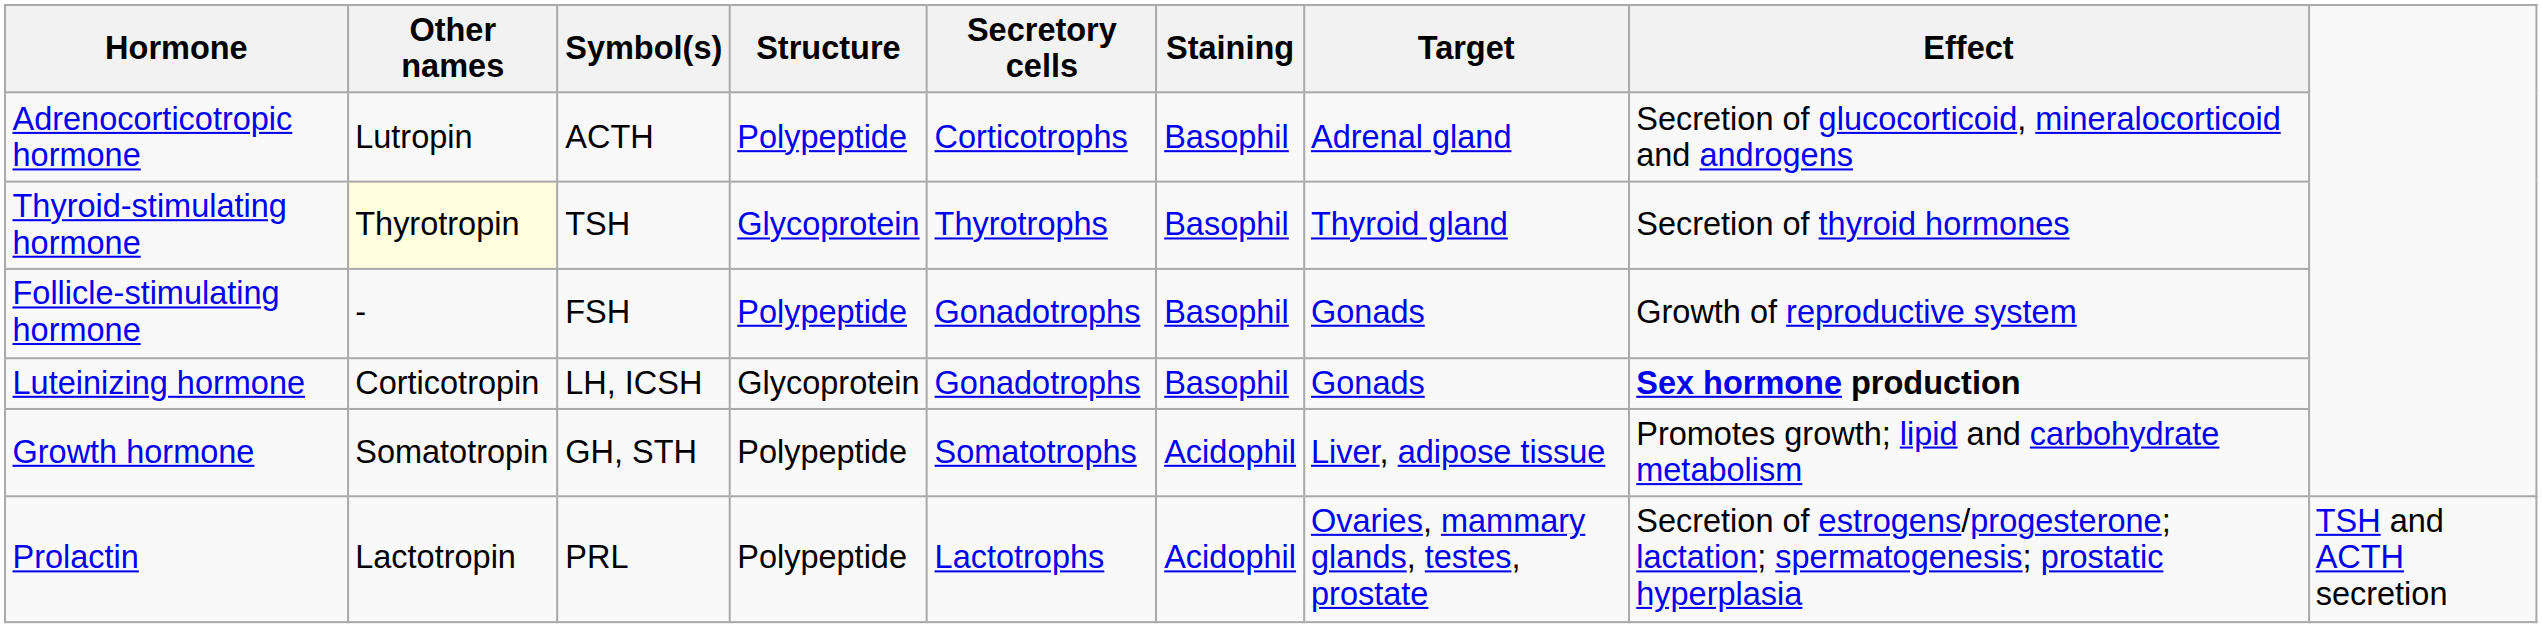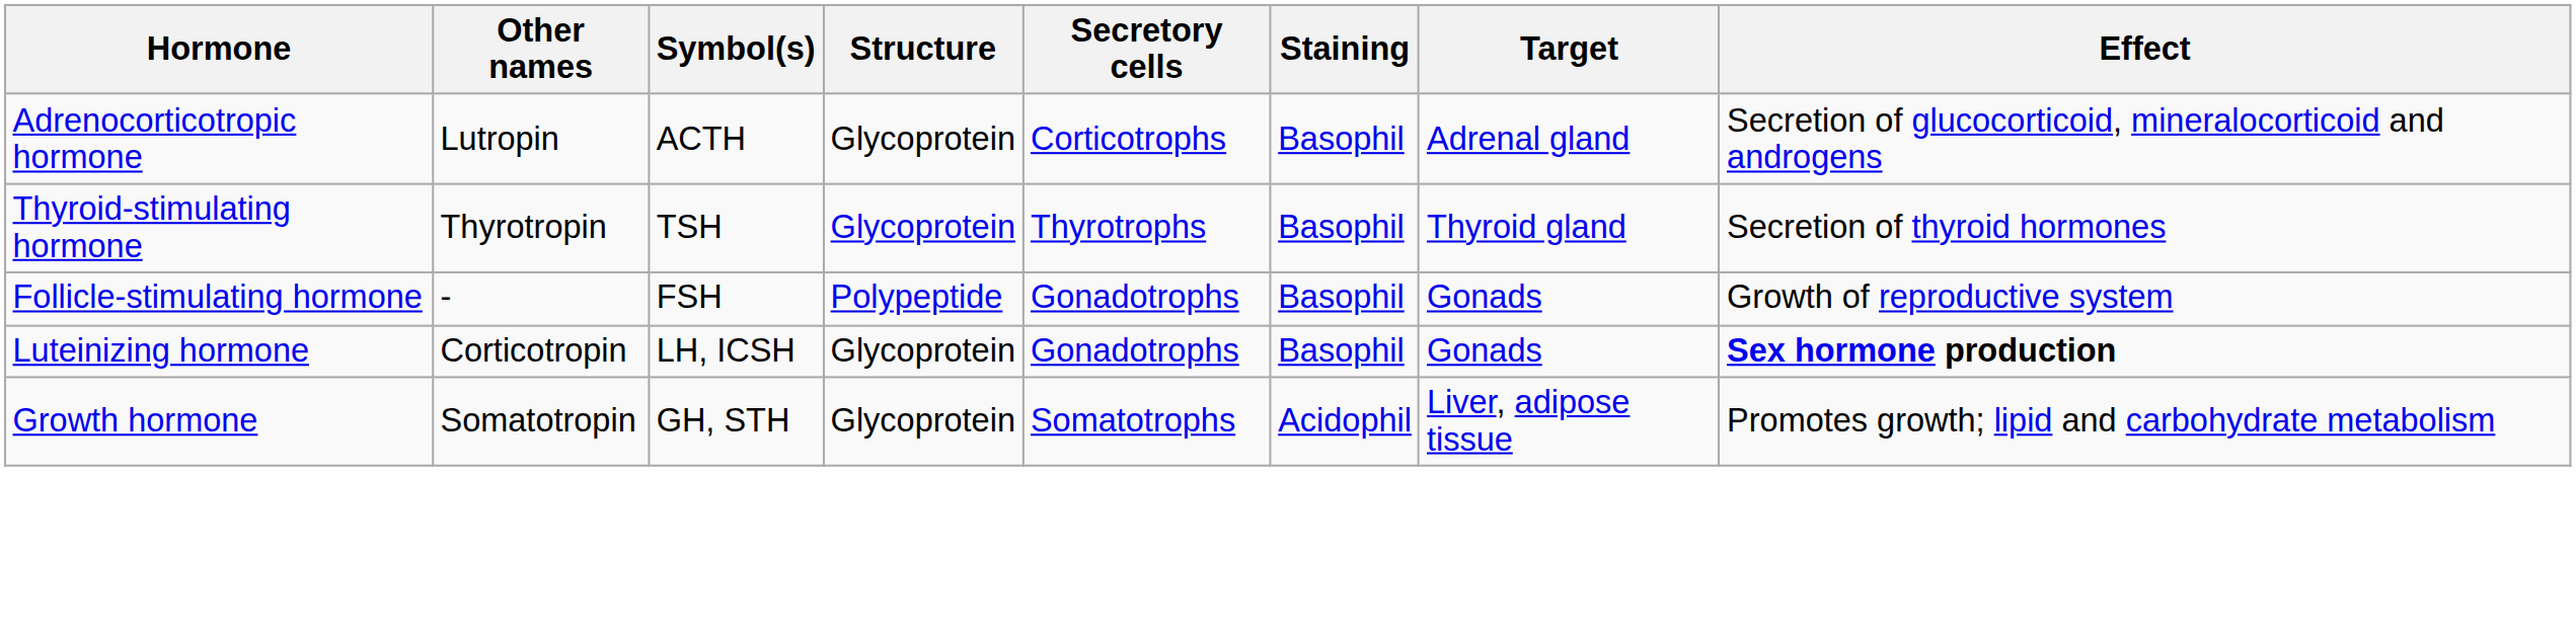 <table class="wikitable">
 <tr>
 <th>Hormone</th>
 <th>Other names</th>
 <th>Symbol(s)</th>
 <th>Structure</th>
 <th>Secretory cells</th>
 <th>Staining</th>
 <th>Target</th>
 <th>Effect</th>
 </tr>
 <tr>
 <td><a href='#'>Adrenocorticotropic hormone</a></td>
 <td>Lutropin</td>
 <td>ACTH</td>
-<td><a href='#'>Polypeptide</a></td>
+<td>Glycoprotein</td>
 <td><a href='#'>Corticotrophs</a></td>
 <td><a href='#'>Basophil</a></td>
 <td><a href='#'>Adrenal gland</a></td>
 <td>Secretion of <a href='#'>glucocorticoid</a>, <a href='#'>mineralocorticoid</a> and <a href='#'>androgens</a></td>
 </tr>
 <tr>
 <td><a href='#'>Thyroid-stimulating hormone</a></td>
-<td style="background: lightyellow;">Thyrotropin</td>
+<td>Thyrotropin</td>
 <td>TSH</td>
 <td><a href='#'>Glycoprotein</a></td>
 <td><a href='#'>Thyrotrophs</a></td>
 <td><a href='#'>Basophil</a></td>
 <td><a href='#'>Thyroid gland</a></td>
 <td>Secretion of <a href='#'>thyroid hormones</a></td>
 </tr>
 <tr>
 <td><a href='#'>Follicle-stimulating hormone</a></td>
 <td>-</td>
 <td>FSH</td>
 <td><a href='#'>Polypeptide</a></td>
 <td><a href='#'>Gonadotrophs</a></td>
 <td><a href='#'>Basophil</a></td>
 <td><a href='#'>Gonads</a></td>
 <td>Growth of <a href='#'>reproductive system</a></td>
 </tr>
 <tr>
 <td><a href='#'>Luteinizing hormone</a></td>
 <td>Corticotropin</td>
 <td>LH, ICSH</td>
 <td>Glycoprotein</td>
 <td><a href='#'>Gonadotrophs</a></td>
 <td><a href='#'>Basophil</a></td>
 <td><a href='#'>Gonads</a></td>
 <td><strong><a href='#'>Sex hormone</a> production</strong></td>
 </tr>
 <tr>
 <td><a href='#'>Growth hormone</a></td>
 <td>Somatotropin</td>
 <td>GH, STH</td>
-<td>Polypeptide</td>
+<td>Glycoprotein</td>
 <td><a href='#'>Somatotrophs</a></td>
 <td><a href='#'>Acidophil</a></td>
 <td><a href='#'>Liver</a>, <a href='#'>adipose tissue</a></td>
 <td>Promotes growth; <a href='#'>lipid</a> and <a href='#'>carbohydrate metabolism</a></td>
 </tr>
-<tr>
-<td><a href='#'>Prolactin</a></td>
-<td>Lactotropin</td>
-<td>PRL</td>
-<td>Polypeptide</td>
-<td><a href='#'>Lactotrophs</a></td>
-<td><a href='#'>Acidophil</a></td>
-<td><a href='#'>Ovaries</a>, <a href='#'>mammary glands</a>, <a href='#'>testes</a>, <a href='#'>prostate</a></td>
-<td>Secretion of <a href='#'>estrogens</a>/<a href='#'>progesterone</a>; <a href='#'>lactation</a>; <a href='#'>spermatogenesis</a>; <a href='#'>prostatic hyperplasia</a></td>
-<td><a href='#'>TSH</a> and <a href='#'>ACTH</a> secretion</td>
-</tr>
 </table>
